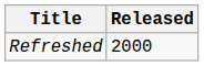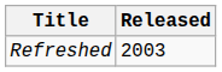 <table class="wikitable">
 <tr>
 <th>Title</th>
 <th>Released</th>
 </tr>
 <tr>
 <td><em>Refreshed</em></td>
-<td>2000</td>
+<td>2003</td>
 </tr>
 </table>
